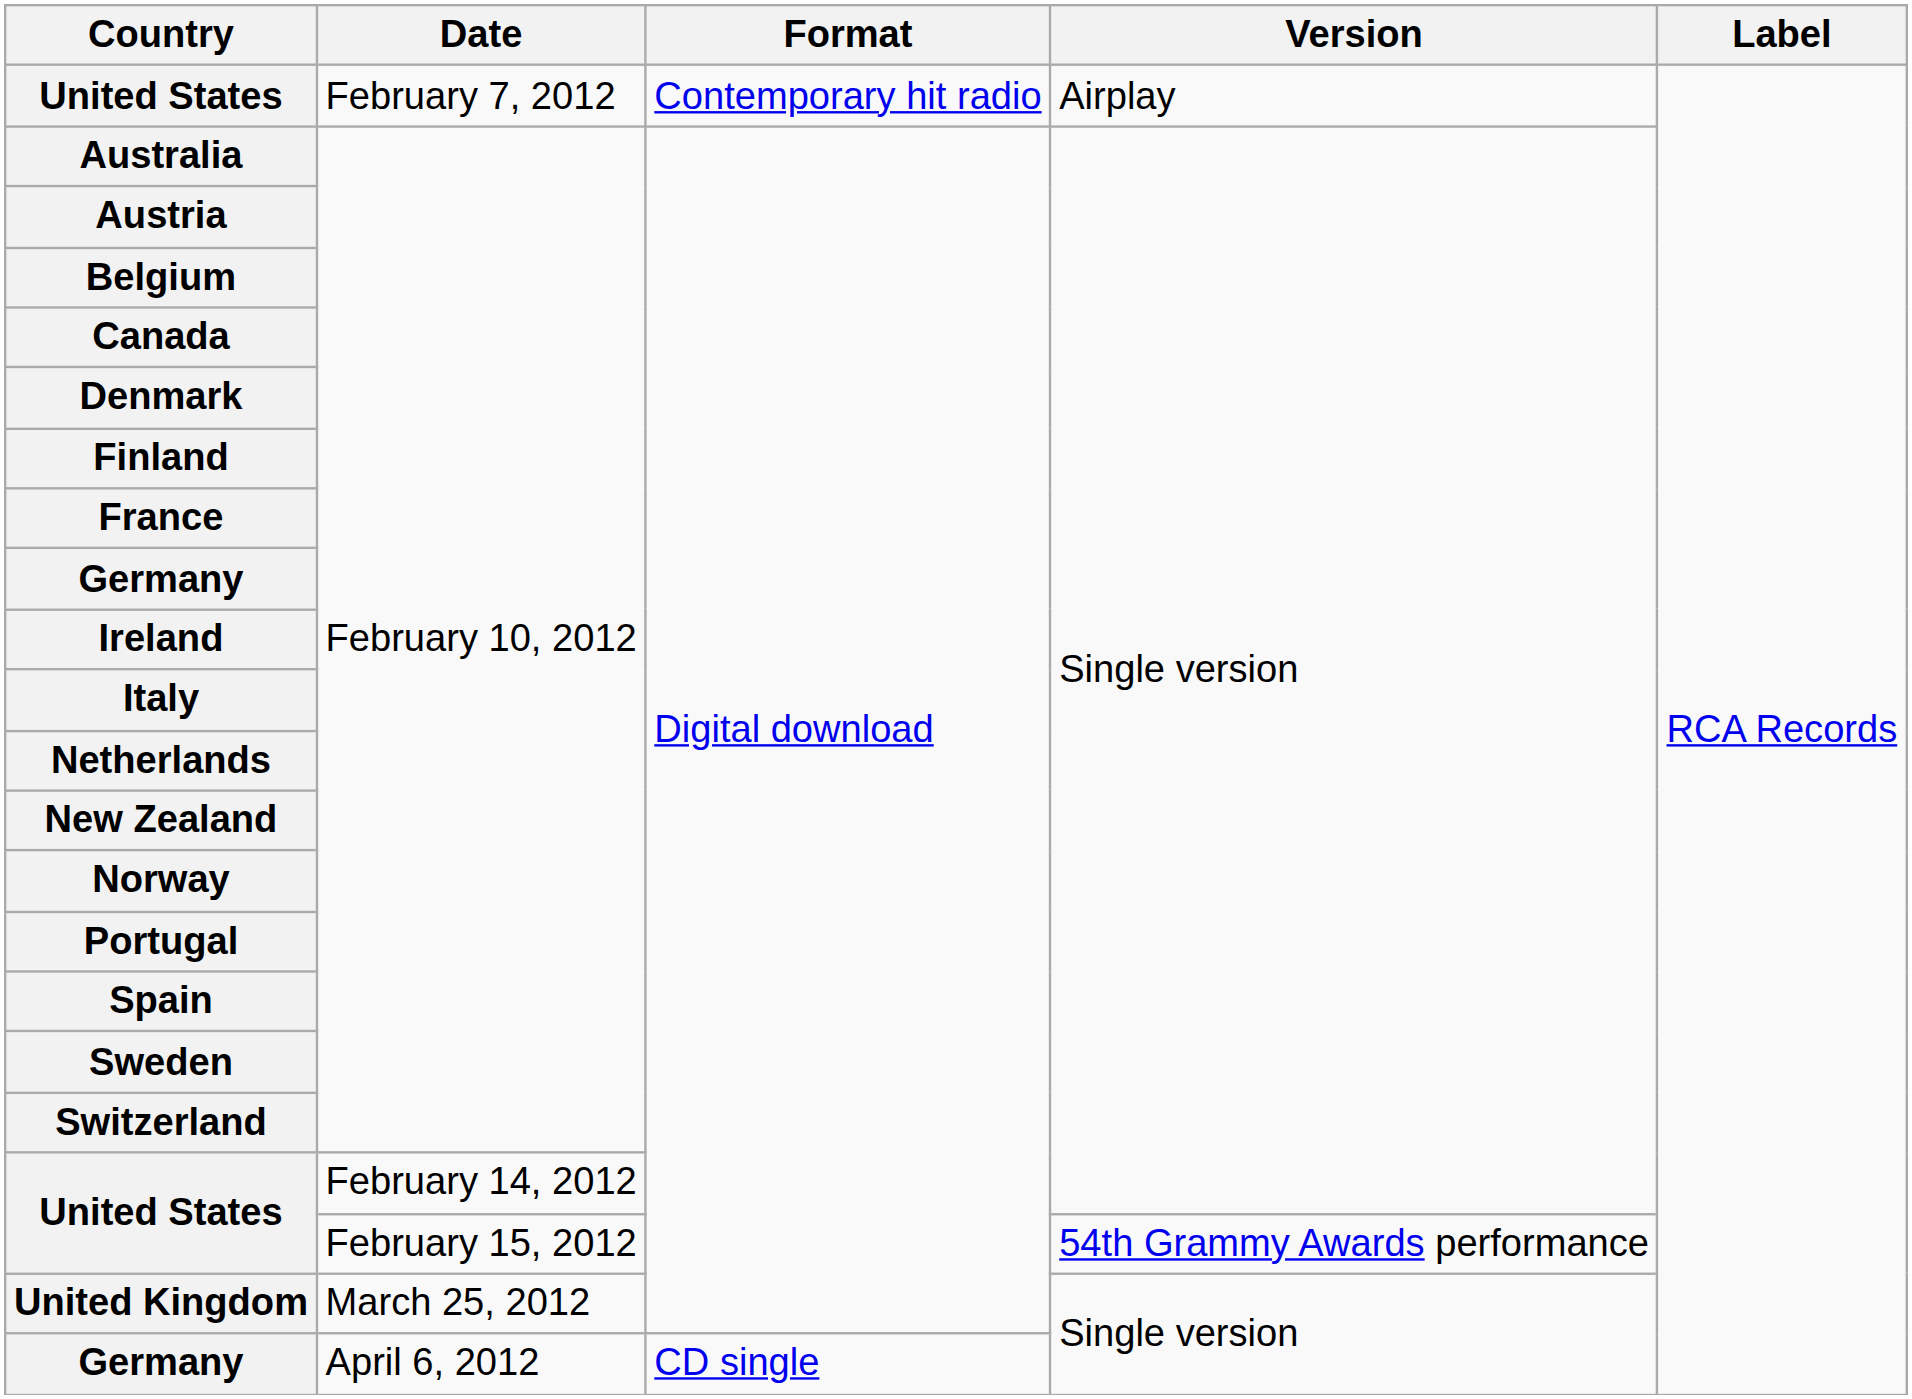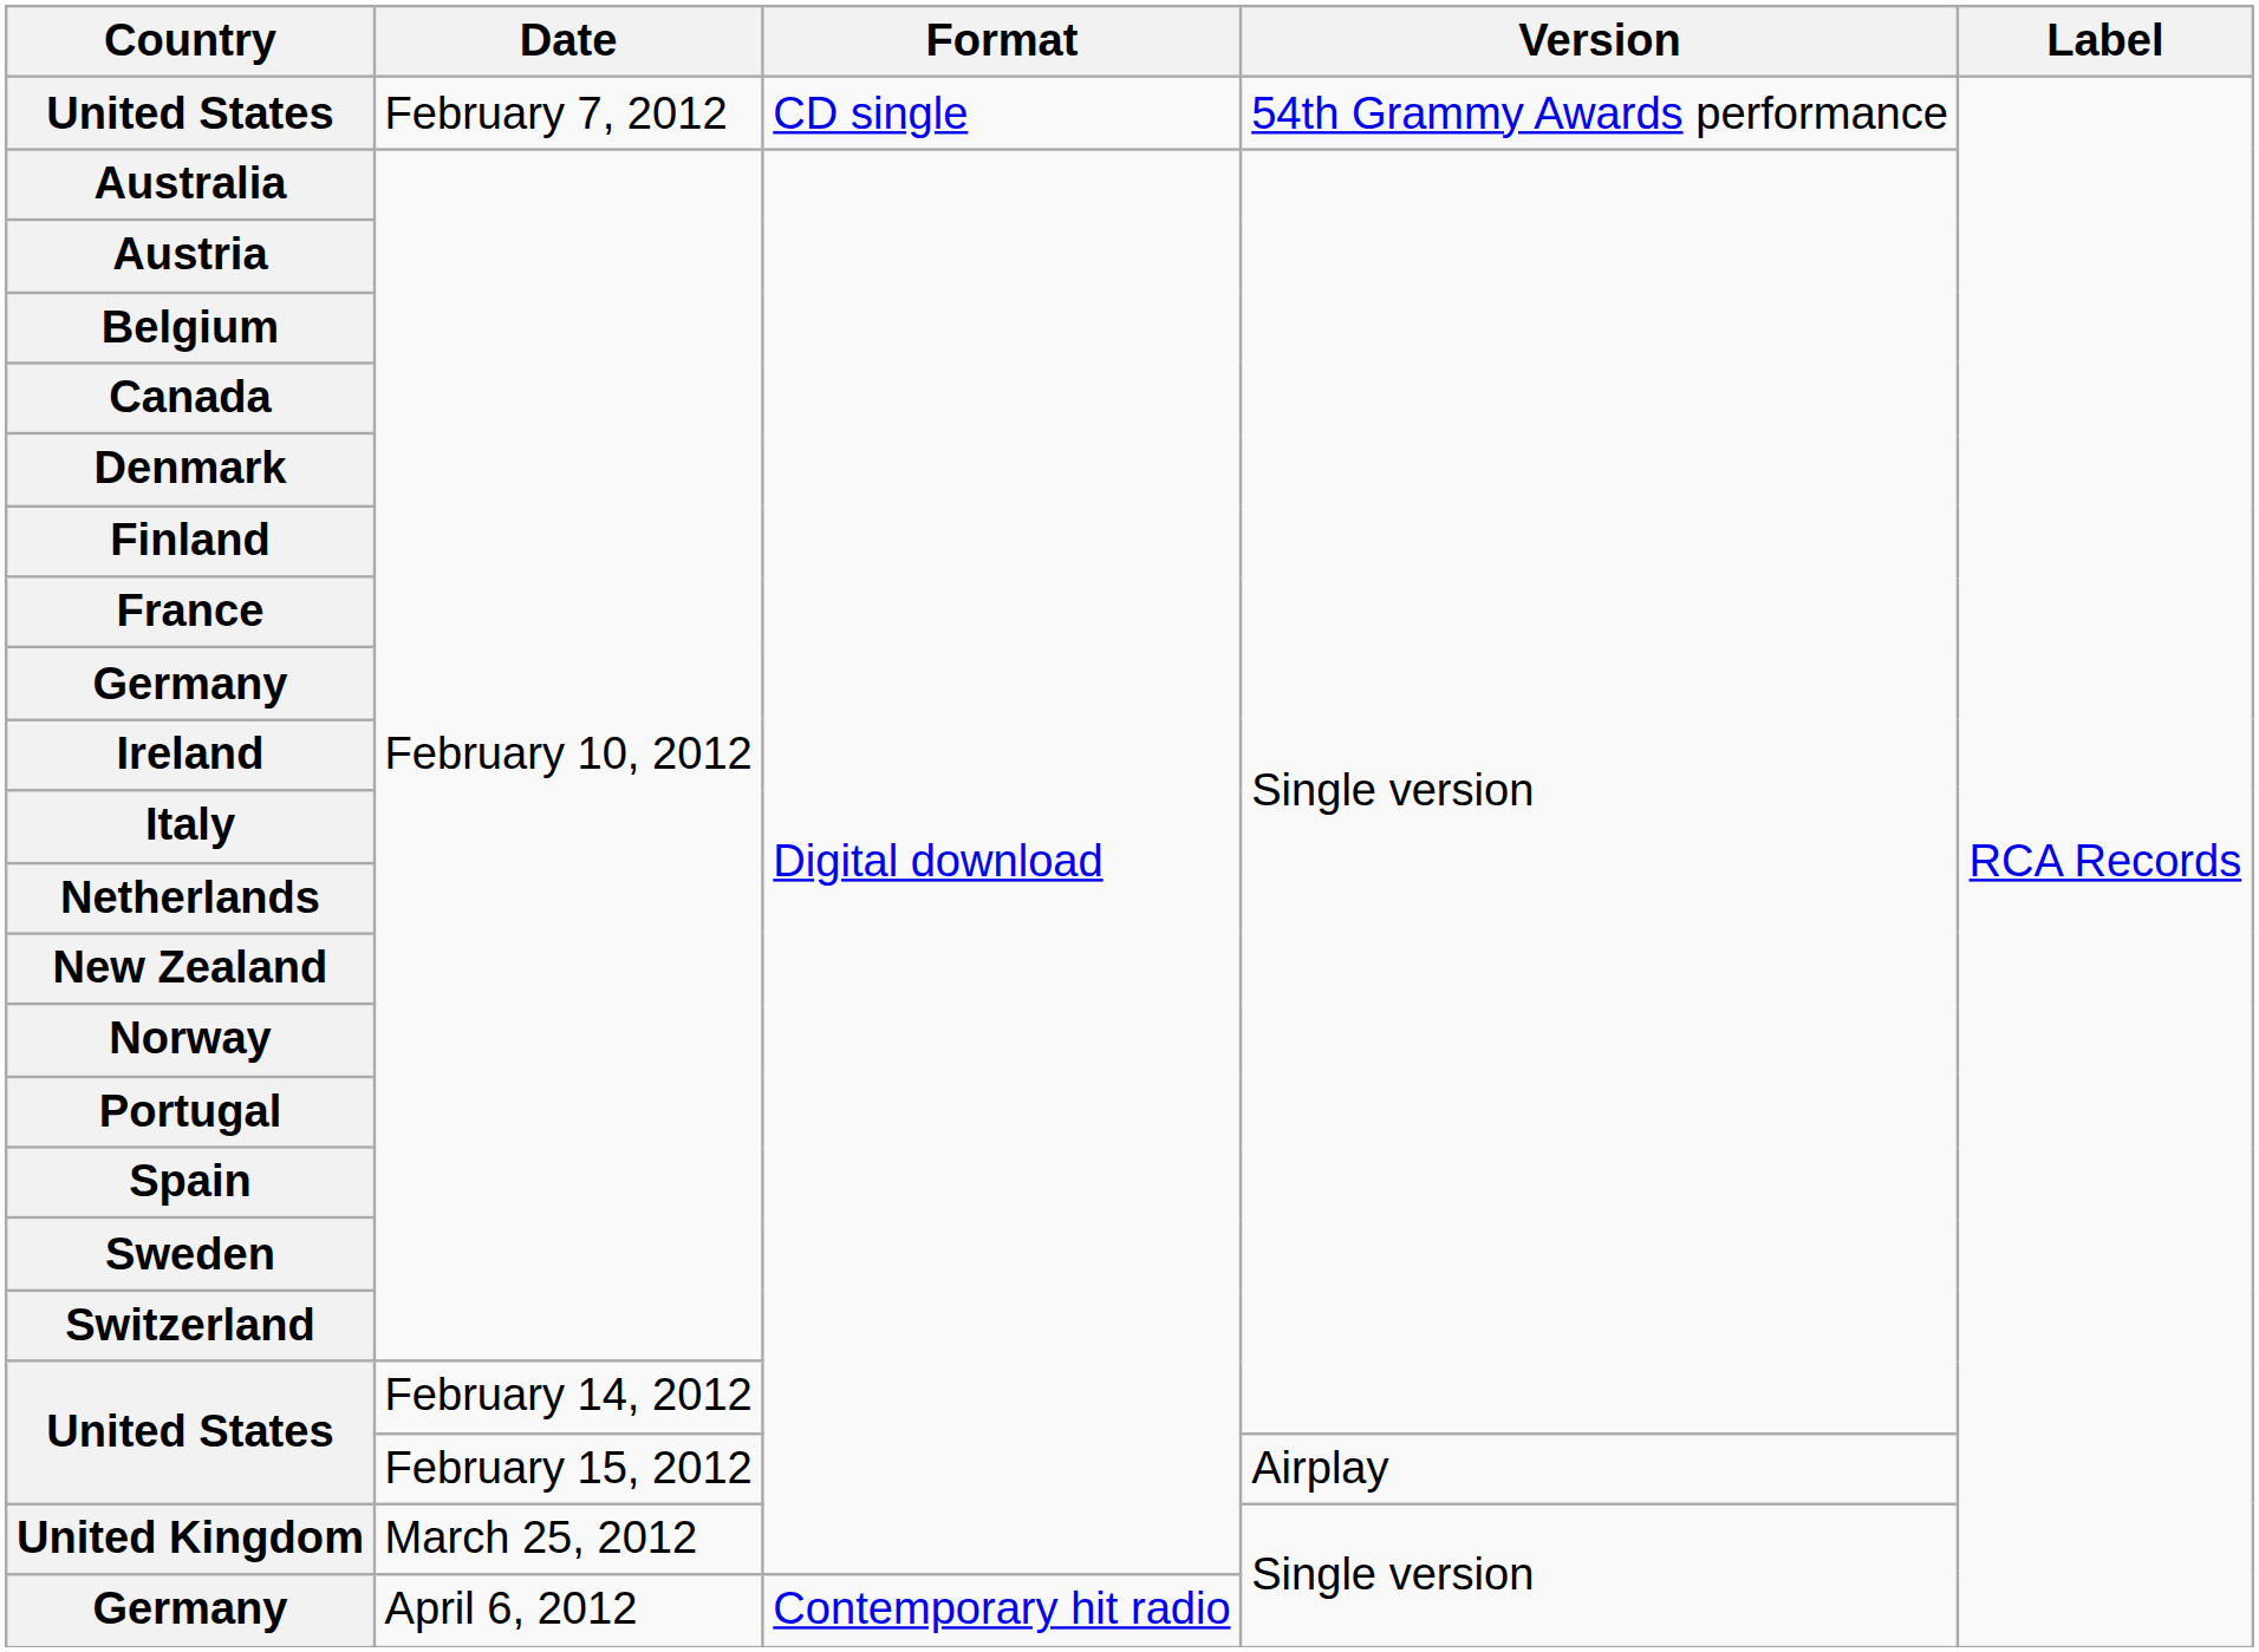 <table class="wikitable plainrowheaders">
 <tr>
 <th scope="col">Country</th>
 <th scope="col">Date</th>
 <th scope="col">Format</th>
 <th scope="col">Version</th>
 <th scope="col">Label</th>
 </tr>
 <tr>
 <th scope="row">United States</th>
 <td>February 7, 2012</td>
-<td><a href='#'>Contemporary hit radio</a></td>
-<td>Airplay</td>
+<td><a href='#'>CD single</a></td>
+<td><a href='#'>54th Grammy Awards</a> performance</td>
 <td rowspan="22"><a href='#'>RCA Records</a></td>
 </tr>
 <tr>
 <th scope="row">Australia</th>
 <td rowspan="17">February 10, 2012</td>
 <td rowspan="20"><a href='#'>Digital download</a></td>
 <td rowspan="18">Single version</td>
 </tr>
 <tr>
 <th scope="row">Austria</th>
 </tr>
 <tr>
 <th scope="row">Belgium</th>
 </tr>
 <tr>
 <th scope="row">Canada</th>
 </tr>
 <tr>
 <th scope="row">Denmark</th>
 </tr>
 <tr>
 <th scope="row">Finland</th>
 </tr>
 <tr>
 <th scope="row">France</th>
 </tr>
 <tr>
 <th scope="row">Germany</th>
 </tr>
 <tr>
 <th scope="row">Ireland</th>
 </tr>
 <tr>
 <th scope="row">Italy</th>
 </tr>
 <tr>
 <th scope="row">Netherlands</th>
 </tr>
 <tr>
 <th scope="row">New Zealand</th>
 </tr>
 <tr>
 <th scope="row">Norway</th>
 </tr>
 <tr>
 <th scope="row">Portugal</th>
 </tr>
 <tr>
 <th scope="row">Spain</th>
 </tr>
 <tr>
 <th scope="row">Sweden</th>
 </tr>
 <tr>
 <th scope="row">Switzerland</th>
 </tr>
 <tr>
 <th scope="row" rowspan="2">United States</th>
 <td>February 14, 2012</td>
 </tr>
 <tr>
 <td>February 15, 2012</td>
-<td><a href='#'>54th Grammy Awards</a> performance</td>
+<td>Airplay</td>
 </tr>
 <tr>
 <th scope="row">United Kingdom</th>
 <td>March 25, 2012</td>
 <td rowspan="2">Single version</td>
 </tr>
 <tr>
 <th scope="row">Germany</th>
 <td>April 6, 2012</td>
-<td><a href='#'>CD single</a></td>
+<td><a href='#'>Contemporary hit radio</a></td>
 </tr>
 <tr>
 </tr>
 </table>
